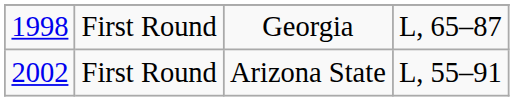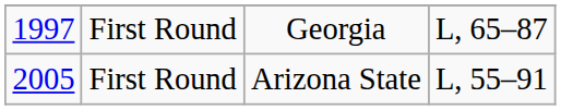 <table class="wikitable" style="text-align:center">
 <tr>
 </tr>
 <tr>
-<td><a href='#'>1998</a></td>
+<td><a href='#'>1997</a></td>
 <td>First Round</td>
 <td>Georgia</td>
 <td>L, 65–87</td>
 </tr>
 <tr>
-<td><a href='#'>2002</a></td>
+<td><a href='#'>2005</a></td>
 <td>First Round</td>
 <td>Arizona State</td>
 <td>L, 55–91</td>
 </tr>
 </table>
